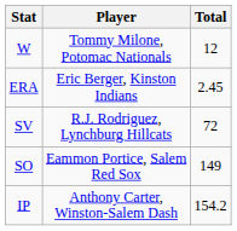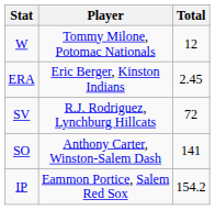 <table class="wikitable" width="40%" style="text-align:center;">
 <tr>
 <th width="5%">Stat</th>
 <th width="60%">Player</th>
 <th width="5%">Total</th>
 </tr>
 <tr>
 <td><a href='#'>W</a></td>
 <td><a href='#'>Tommy Milone</a>, <a href='#'>Potomac Nationals</a></td>
 <td>12</td>
 </tr>
 <tr>
 <td><a href='#'>ERA</a></td>
 <td><a href='#'>Eric Berger</a>, <a href='#'>Kinston Indians</a></td>
 <td>2.45</td>
 </tr>
 <tr>
 <td><a href='#'>SV</a></td>
 <td><a href='#'>R.J. Rodriguez</a>, <a href='#'>Lynchburg Hillcats</a></td>
 <td>72</td>
 </tr>
 <tr>
 <td><a href='#'>SO</a></td>
-<td><a href='#'>Eammon Portice</a>, <a href='#'>Salem Red Sox</a></td>
-<td>149</td>
+<td><a href='#'>Anthony Carter</a>, <a href='#'>Winston-Salem Dash</a></td>
+<td>141</td>
 </tr>
 <tr>
 <td><a href='#'>IP</a></td>
-<td><a href='#'>Anthony Carter</a>, <a href='#'>Winston-Salem Dash</a></td>
+<td><a href='#'>Eammon Portice</a>, <a href='#'>Salem Red Sox</a></td>
 <td>154.2</td>
 </tr>
 </table>
